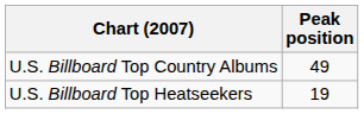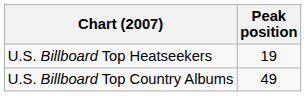 <table class="wikitable">
 <tr>
 <th>Chart (2007)</th>
 <th>Peak<br>position</th>
 </tr>
 <tr>
+<td>U.S. <em>Billboard</em> Top Heatseekers</td>
+<td align="center">19</td>
+</tr>
+<tr>
 <td>U.S. <em>Billboard</em> Top Country Albums</td>
 <td align="center">49</td>
 </tr>
-<tr>
-<td>U.S. <em>Billboard</em> Top Heatseekers</td>
-<td align="center">19</td>
-</tr>
 </table>
